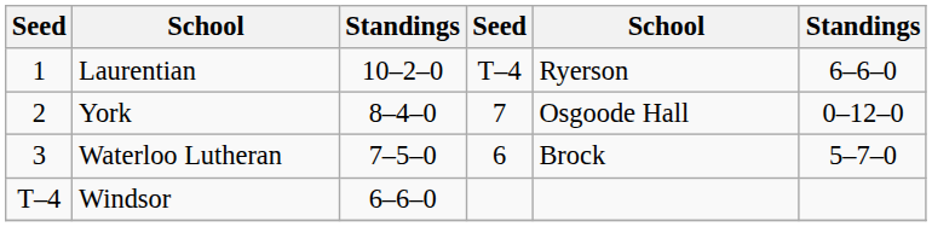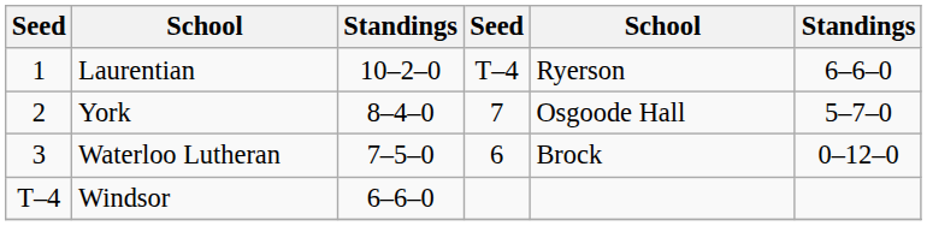 <table class="wikitable">
 <tr>
 <th>Seed</th>
 <th style="width:150px">School</th>
 <th>Standings</th>
 <th>Seed</th>
 <th style="width:150px">School</th>
 <th>Standings</th>
 </tr>
 <tr>
 <td style="text-align:center">1</td>
 <td>Laurentian</td>
 <td style="text-align:center">10–2–0</td>
 <td style="text-align:center">T–4</td>
 <td>Ryerson</td>
 <td style="text-align:center">6–6–0</td>
 </tr>
 <tr>
 <td style="text-align:center">2</td>
 <td>York</td>
 <td style="text-align:center">8–4–0</td>
 <td style="text-align:center">7</td>
 <td>Osgoode Hall</td>
-<td style="text-align:center">0–12–0</td>
+<td style="text-align:center">5–7–0</td>
 </tr>
 <tr>
 <td style="text-align:center">3</td>
 <td>Waterloo Lutheran</td>
 <td style="text-align:center">7–5–0</td>
 <td style="text-align:center">6</td>
 <td>Brock</td>
-<td style="text-align:center">5–7–0</td>
+<td style="text-align:center">0–12–0</td>
 </tr>
 <tr>
 <td style="text-align:center">T–4</td>
 <td>Windsor</td>
 <td style="text-align:center">6–6–0</td>
 <td></td>
 <td></td>
 <td></td>
 </tr>
 <tr>
 </tr>
 </table>
